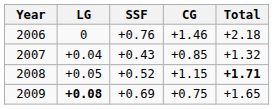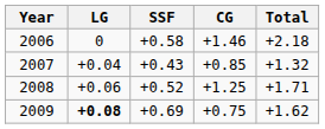 <table class="wikitable" style="text-align:center">
 <tr>
 <th scope="col" style="width:50px;">Year</th>
 <th scope="col" style="width:50px;">LG</th>
 <th scope="col" style="width:50px;">SSF</th>
 <th scope="col" style="width:50px;">CG</th>
 <th scope="col" style="width:50px;">Total</th>
 </tr>
 <tr>
 <td>2006</td>
 <td>0</td>
-<td>+0.76</td>
+<td>+0.58</td>
 <td>+1.46</td>
 <td>+2.18</td>
 </tr>
 <tr>
 <td>2007</td>
 <td>+0.04</td>
 <td>+0.43</td>
 <td>+0.85</td>
 <td>+1.32</td>
 </tr>
 <tr>
 <td>2008</td>
-<td>+0.05</td>
+<td>+0.06</td>
 <td>+0.52</td>
-<td>+1.15</td>
-<td><strong>+1.71</strong></td>
+<td>+1.25</td>
+<td>+1.71</td>
 </tr>
 <tr>
 <td>2009</td>
 <td><strong>+0.08</strong></td>
 <td>+0.69</td>
 <td>+0.75</td>
-<td>+1.65</td>
+<td>+1.62</td>
 </tr>
 </table>
